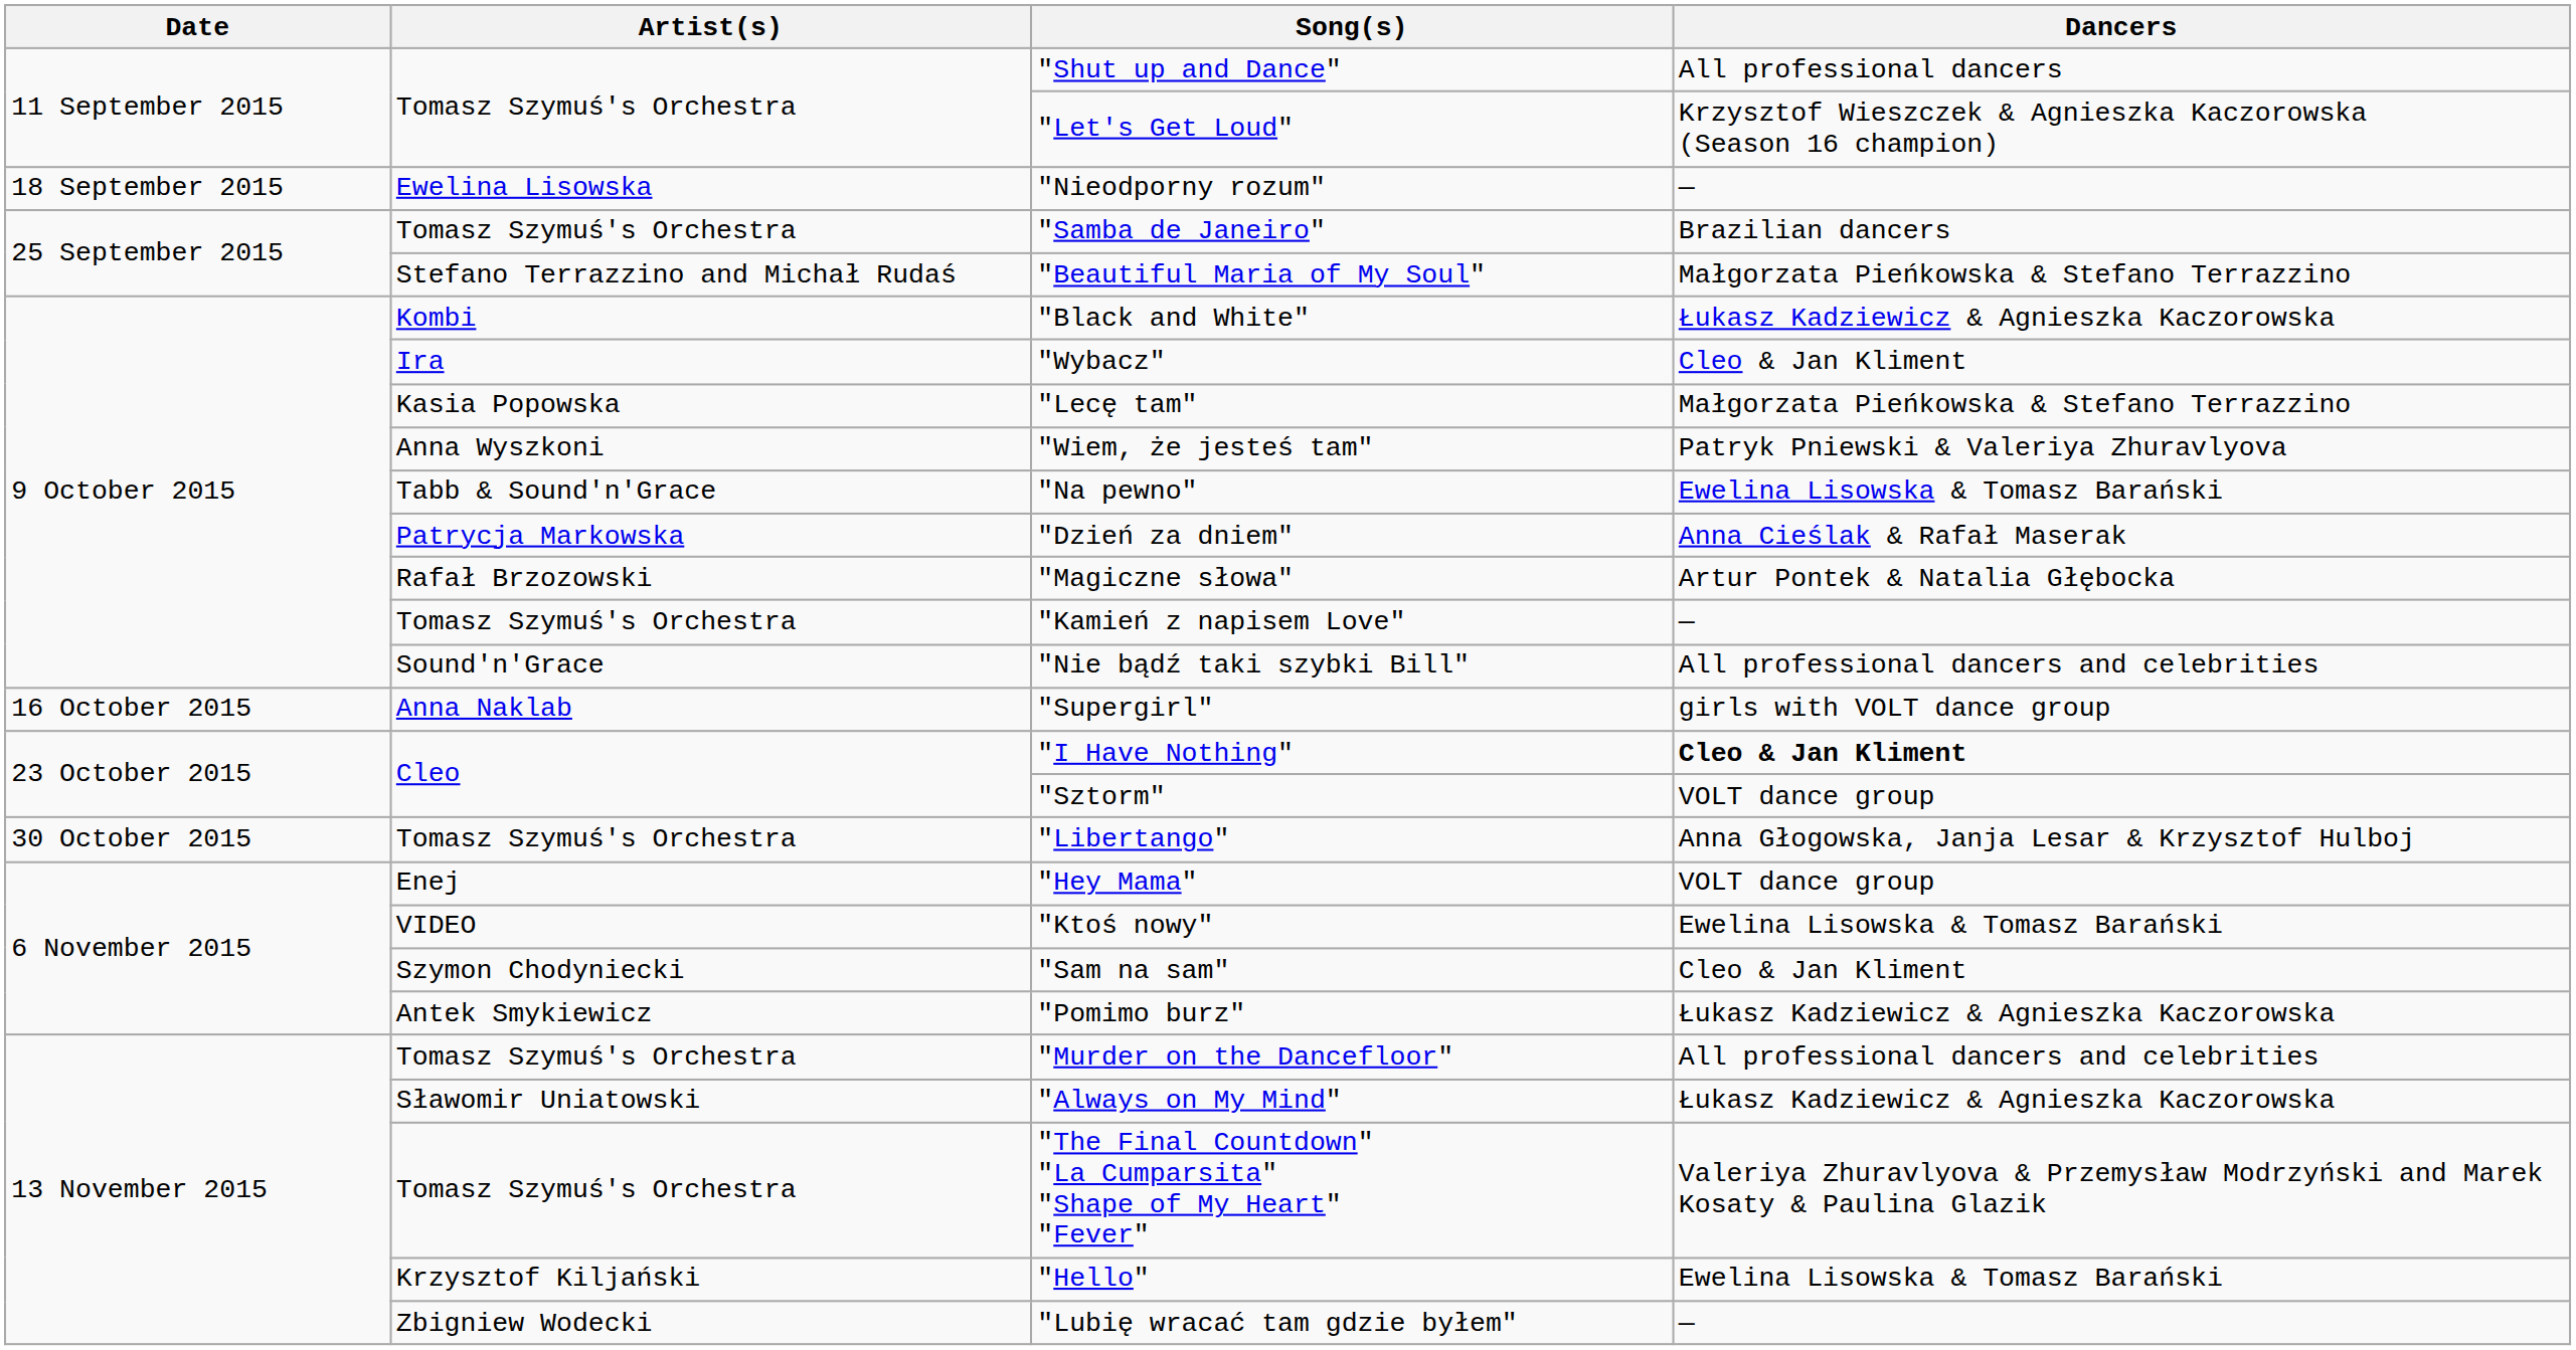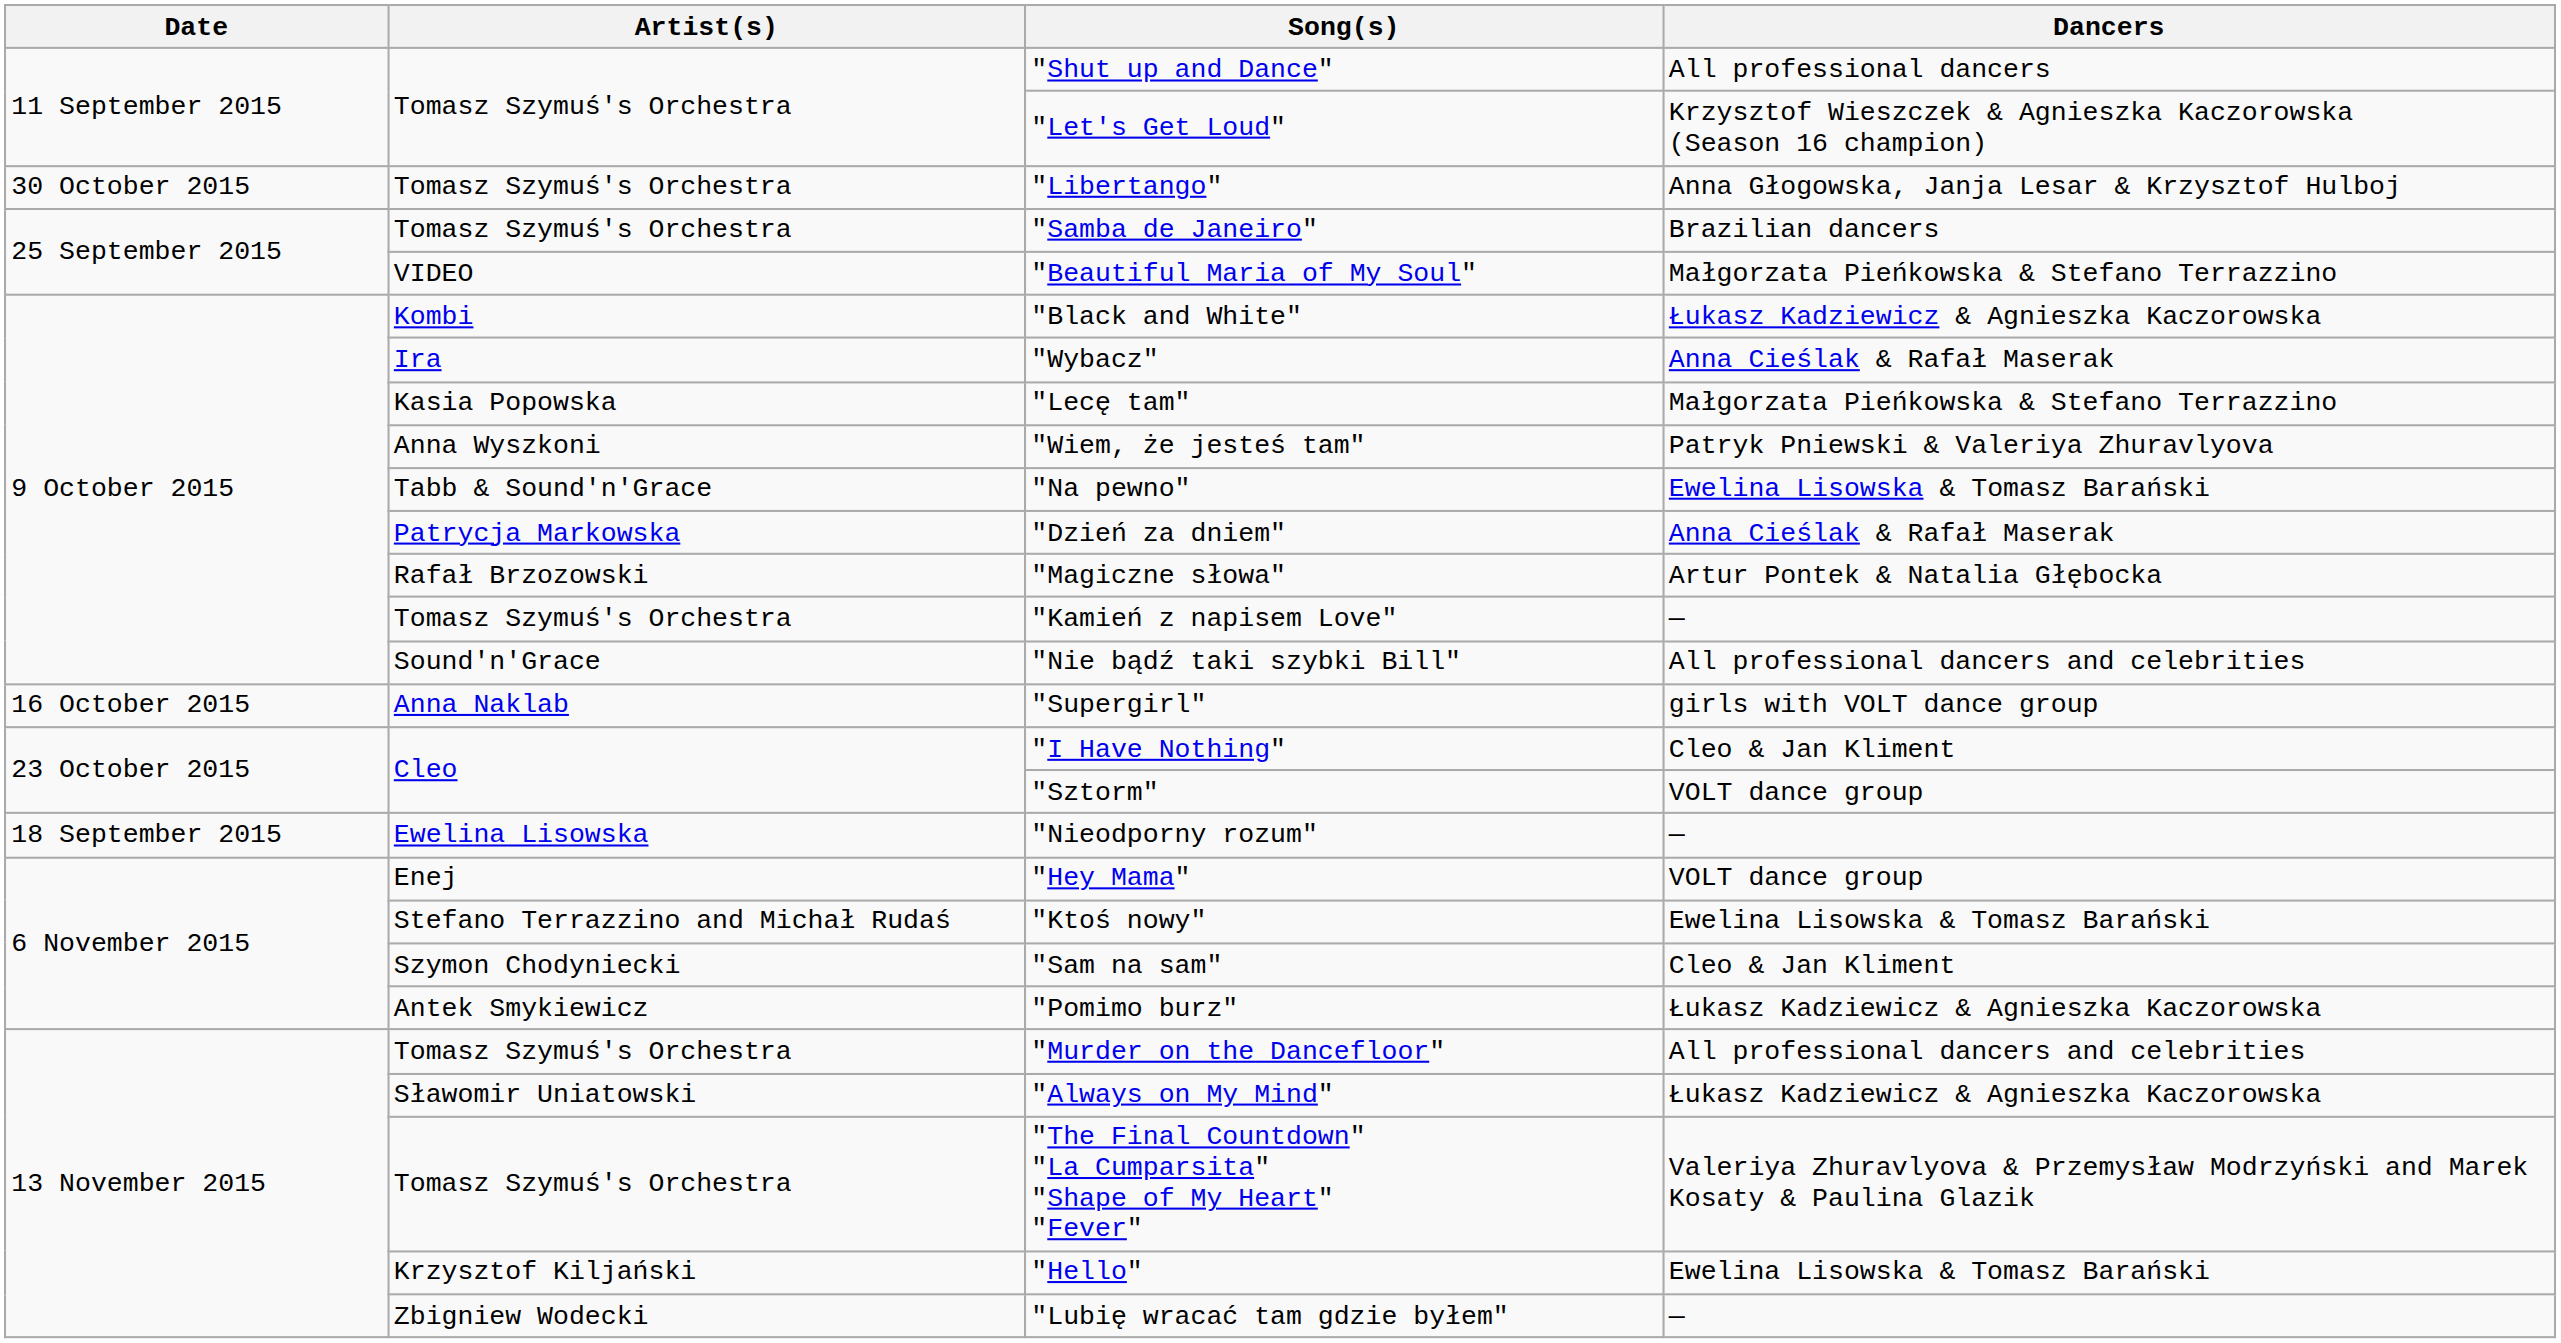 <table class="wikitable">
 <tr>
 <th style="width: 15%">Date</th>
 <th style="width: 25%">Artist(s)</th>
 <th style="width: 25%">Song(s)</th>
 <th>Dancers</th>
 </tr>
 <tr>
 <td rowspan="2">11 September 2015</td>
 <td rowspan="2">Tomasz Szymuś's Orchestra</td>
 <td>"<a href='#'>Shut up and Dance</a>"</td>
 <td>All professional dancers</td>
 </tr>
 <tr>
 <td>"<a href='#'>Let's Get Loud</a>"</td>
 <td>Krzysztof Wieszczek & Agnieszka Kaczorowska<br>(Season 16 champion)</td>
 </tr>
 <tr>
-<td>18 September 2015</td>
-<td><a href='#'>Ewelina Lisowska</a></td>
-<td>"Nieodporny rozum"</td>
-<td>—</td>
+<td>30 October 2015</td>
+<td>Tomasz Szymuś's Orchestra</td>
+<td>"<a href='#'>Libertango</a>"</td>
+<td>Anna Głogowska, Janja Lesar & Krzysztof Hulboj</td>
 </tr>
 <tr>
 <td rowspan="2">25 September 2015</td>
 <td>Tomasz Szymuś's Orchestra</td>
 <td>"<a href='#'>Samba de Janeiro</a>"</td>
 <td>Brazilian dancers</td>
 </tr>
 <tr>
-<td>Stefano Terrazzino and Michał Rudaś</td>
+<td>VIDEO</td>
 <td>"<a href='#'>Beautiful Maria of My Soul</a>"</td>
 <td>Małgorzata Pieńkowska & Stefano Terrazzino</td>
 </tr>
 <tr>
 <td rowspan="9">9 October 2015</td>
 <td><a href='#'>Kombi</a></td>
 <td>"Black and White"</td>
 <td><a href='#'>Łukasz Kadziewicz</a> & Agnieszka Kaczorowska</td>
 </tr>
 <tr>
 <td><a href='#'>Ira</a></td>
 <td>"Wybacz"</td>
-<td><a href='#'>Cleo</a> & Jan Kliment</td>
+<td><a href='#'>Anna Cieślak</a> & Rafał Maserak</td>
 </tr>
 <tr>
 <td>Kasia Popowska</td>
 <td>"Lecę tam"</td>
 <td>Małgorzata Pieńkowska & Stefano Terrazzino</td>
 </tr>
 <tr>
 <td>Anna Wyszkoni</td>
 <td>"Wiem, że jesteś tam"</td>
 <td>Patryk Pniewski & Valeriya Zhuravlyova</td>
 </tr>
 <tr>
 <td>Tabb & Sound'n'Grace</td>
 <td>"Na pewno"</td>
 <td><a href='#'>Ewelina Lisowska</a> & Tomasz Barański</td>
 </tr>
 <tr>
 <td><a href='#'>Patrycja Markowska</a></td>
 <td>"Dzień za dniem"</td>
 <td><a href='#'>Anna Cieślak</a> & Rafał Maserak</td>
 </tr>
 <tr>
 <td>Rafał Brzozowski</td>
 <td>"Magiczne słowa"</td>
 <td>Artur Pontek & Natalia Głębocka</td>
 </tr>
 <tr>
 <td>Tomasz Szymuś's Orchestra</td>
 <td>"Kamień z napisem Love"</td>
 <td>—</td>
 </tr>
 <tr>
 <td>Sound'n'Grace</td>
 <td>"Nie bądź taki szybki Bill"</td>
 <td>All professional dancers and celebrities</td>
 </tr>
 <tr>
 <td>16 October 2015</td>
 <td><a href='#'>Anna Naklab</a></td>
 <td>"Supergirl"</td>
 <td>girls with VOLT dance group</td>
 </tr>
 <tr>
 <td rowspan="2">23 October 2015</td>
 <td rowspan="2"><a href='#'>Cleo</a></td>
 <td>"<a href='#'>I Have Nothing</a>"</td>
-<td><strong>Cleo & Jan Kliment</strong></td>
+<td>Cleo & Jan Kliment</td>
 </tr>
 <tr>
 <td>"Sztorm"</td>
 <td>VOLT dance group</td>
 </tr>
 <tr>
-<td>30 October 2015</td>
-<td>Tomasz Szymuś's Orchestra</td>
-<td>"<a href='#'>Libertango</a>"</td>
-<td>Anna Głogowska, Janja Lesar & Krzysztof Hulboj</td>
+<td>18 September 2015</td>
+<td><a href='#'>Ewelina Lisowska</a></td>
+<td>"Nieodporny rozum"</td>
+<td>—</td>
 </tr>
 <tr>
 <td rowspan="4">6 November 2015</td>
 <td>Enej</td>
 <td>"<a href='#'>Hey Mama</a>"</td>
 <td>VOLT dance group</td>
 </tr>
 <tr>
-<td>VIDEO</td>
+<td>Stefano Terrazzino and Michał Rudaś</td>
 <td>"Ktoś nowy"</td>
 <td>Ewelina Lisowska & Tomasz Barański</td>
 </tr>
 <tr>
 <td>Szymon Chodyniecki</td>
 <td>"Sam na sam"</td>
 <td>Cleo & Jan Kliment</td>
 </tr>
 <tr>
 <td>Antek Smykiewicz</td>
 <td>"Pomimo burz"</td>
 <td>Łukasz Kadziewicz & Agnieszka Kaczorowska</td>
 </tr>
 <tr>
 <td rowspan="5">13 November 2015</td>
 <td>Tomasz Szymuś's Orchestra</td>
 <td>"<a href='#'>Murder on the Dancefloor</a>"</td>
 <td>All professional dancers and celebrities</td>
 </tr>
 <tr>
 <td>Sławomir Uniatowski</td>
 <td>"<a href='#'>Always on My Mind</a>"</td>
 <td>Łukasz Kadziewicz & Agnieszka Kaczorowska</td>
 </tr>
 <tr>
 <td>Tomasz Szymuś's Orchestra</td>
 <td>"<a href='#'>The Final Countdown</a>"<br>"<a href='#'>La Cumparsita</a>"<br>"<a href='#'>Shape of My Heart</a>"<br>"<a href='#'>Fever</a>"</td>
 <td>Valeriya Zhuravlyova & Przemysław Modrzyński and Marek Kosaty & Paulina Glazik</td>
 </tr>
 <tr>
 <td>Krzysztof Kiljański</td>
 <td>"<a href='#'>Hello</a>"</td>
 <td>Ewelina Lisowska & Tomasz Barański</td>
 </tr>
 <tr>
 <td>Zbigniew Wodecki</td>
 <td>"Lubię wracać tam gdzie byłem"</td>
 <td>—</td>
 </tr>
 </table>
